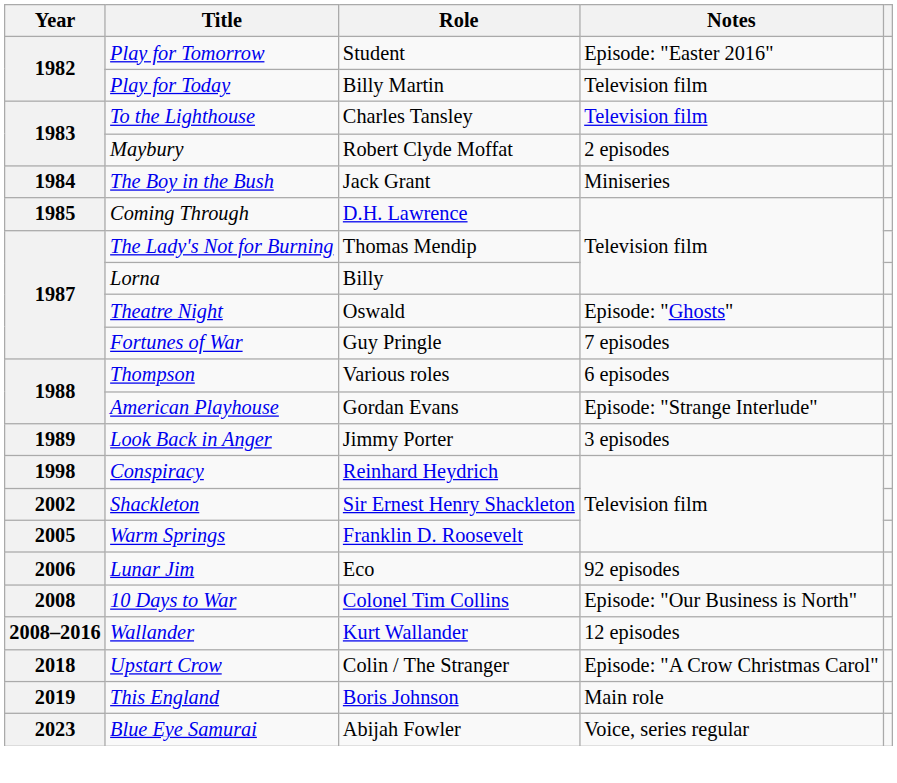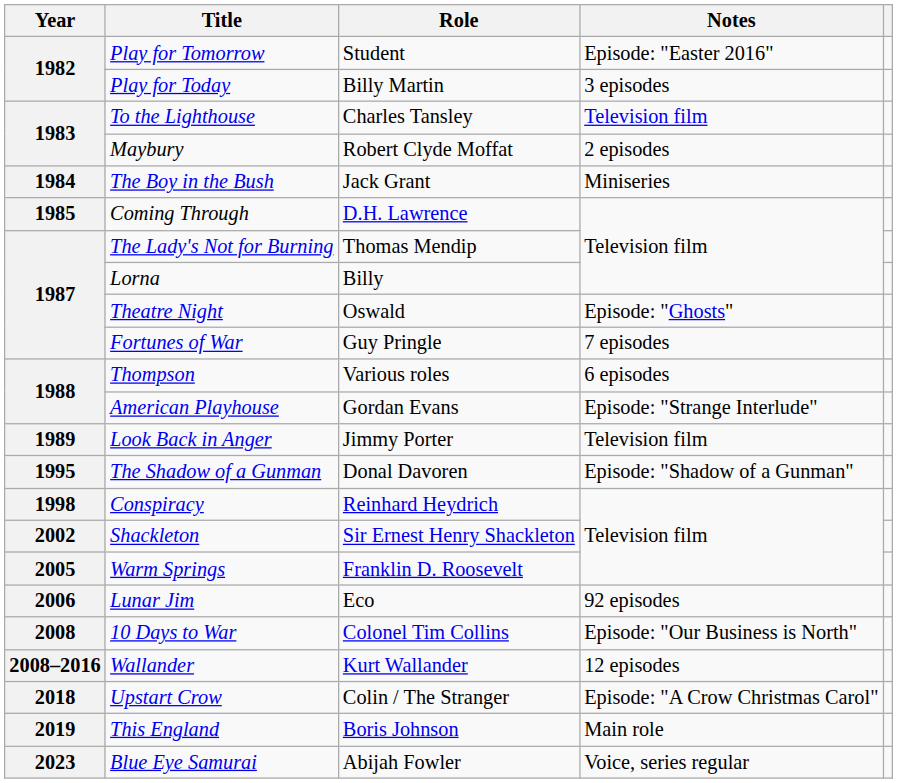 <table class="wikitable sortable plainrowheaders" style="margin-right: 0;">
 <tr>
 <th scope="col">Year</th>
 <th scope="col">Title</th>
 <th scope="col">Role</th>
 <th scope="col">Notes</th>
 <th scope="col"></th>
 </tr>
 <tr>
 <th rowspan="2" scope="row">1982</th>
 <td><em><a href='#'>Play for Tomorrow</a></em></td>
 <td>Student</td>
 <td>Episode: "Easter 2016"</td>
 <td style="text-align: center;"></td>
 </tr>
 <tr>
 <td><em><a href='#'>Play for Today</a></em></td>
 <td>Billy Martin</td>
-<td>Television film</td>
+<td>3 episodes</td>
 <td style="text-align: center;"></td>
 </tr>
 <tr>
 <th rowspan="2" scope="row">1983</th>
 <td><em><a href='#'>To the Lighthouse</a></em></td>
 <td>Charles Tansley</td>
 <td><a href='#'>Television film</a></td>
 <td style="text-align: center;"></td>
 </tr>
 <tr>
 <td><em>Maybury</em></td>
 <td>Robert Clyde Moffat</td>
 <td>2 episodes</td>
 <td style="text-align: center;"></td>
 </tr>
 <tr>
 <th scope="row">1984</th>
 <td><em><a href='#'>The Boy in the Bush</a></em></td>
 <td>Jack Grant</td>
 <td>Miniseries</td>
 <td style="text-align: center;"></td>
 </tr>
 <tr>
 <th scope="row">1985</th>
 <td><em>Coming Through</em></td>
 <td><a href='#'>D.H. Lawrence</a></td>
 <td rowspan="3">Television film</td>
 <td style="text-align: center;"></td>
 </tr>
 <tr>
 <th rowspan="4" scope="row">1987</th>
 <td><em><a href='#'>The Lady's Not for Burning</a></em></td>
 <td>Thomas Mendip</td>
 <td style="text-align: center;"></td>
 </tr>
 <tr>
 <td><em>Lorna</em></td>
 <td>Billy</td>
 <td style="text-align: center;"></td>
 </tr>
 <tr>
 <td><em><a href='#'>Theatre Night</a></em></td>
 <td>Oswald</td>
 <td>Episode: "<a href='#'>Ghosts</a>"</td>
 <td style="text-align: center;"></td>
 </tr>
 <tr>
 <td><em><a href='#'>Fortunes of War</a></em></td>
 <td>Guy Pringle</td>
 <td>7 episodes</td>
 <td style="text-align: center;"></td>
 </tr>
 <tr>
 <th rowspan="2" scope="row">1988</th>
 <td><em><a href='#'>Thompson</a></em></td>
 <td>Various roles</td>
 <td>6 episodes</td>
 <td style="text-align: center;"></td>
 </tr>
 <tr>
 <td><em><a href='#'>American Playhouse</a></em></td>
 <td>Gordan Evans</td>
 <td>Episode: "Strange Interlude"</td>
 <td style="text-align: center;"></td>
 </tr>
 <tr>
 <th scope="row">1989</th>
 <td><em><a href='#'>Look Back in Anger</a></em></td>
 <td>Jimmy Porter</td>
-<td>3 episodes</td>
+<td>Television film</td>
+<td style="text-align: center;"></td>
+</tr>
+<tr>
+<th scope="row">1995</th>
+<td><em><a href='#'>The Shadow of a Gunman</a></em></td>
+<td>Donal Davoren</td>
+<td>Episode: "Shadow of a Gunman"</td>
 <td style="text-align: center;"></td>
 </tr>
 <tr>
 <th scope="row">1998</th>
 <td><em><a href='#'>Conspiracy</a></em></td>
 <td><a href='#'>Reinhard Heydrich</a></td>
 <td rowspan="3">Television film</td>
 <td style="text-align: center;"></td>
 </tr>
 <tr>
 <th scope="row">2002</th>
 <td><em><a href='#'>Shackleton</a></em></td>
 <td><a href='#'>Sir Ernest Henry Shackleton</a></td>
 <td style="text-align: center;"></td>
 </tr>
 <tr>
 <th scope="row">2005</th>
 <td><em><a href='#'>Warm Springs</a></em></td>
 <td><a href='#'>Franklin D. Roosevelt</a></td>
 <td style="text-align: center;"></td>
 </tr>
 <tr>
 <th scope="row">2006</th>
 <td><em><a href='#'>Lunar Jim</a></em></td>
 <td>Eco</td>
 <td>92 episodes</td>
 <td style="text-align: center;"></td>
 </tr>
 <tr>
 <th scope="row">2008</th>
 <td><em><a href='#'>10 Days to War</a></em></td>
 <td><a href='#'>Colonel Tim Collins</a></td>
 <td>Episode: "Our Business is North"</td>
 <td style="text-align: center;"></td>
 </tr>
 <tr>
 <th scope="row">2008–2016</th>
 <td><em><a href='#'>Wallander</a></em></td>
 <td><a href='#'>Kurt Wallander</a></td>
 <td>12 episodes</td>
 <td style="text-align: center;"></td>
 </tr>
 <tr>
 <th scope="row">2018</th>
 <td><em><a href='#'>Upstart Crow</a></em></td>
 <td>Colin / The Stranger</td>
 <td>Episode: "A Crow Christmas Carol"</td>
 <td style="text-align: center;"></td>
 </tr>
 <tr>
 <th scope="row">2019</th>
 <td><em><a href='#'>This England</a></em></td>
 <td><a href='#'>Boris Johnson</a></td>
 <td>Main role</td>
 <td style="text-align: center;"></td>
 </tr>
 <tr>
 <th scope="row">2023</th>
 <td><em><a href='#'>Blue Eye Samurai</a></em></td>
 <td>Abijah Fowler</td>
 <td>Voice, series regular</td>
 <td style="text-align: center;"></td>
 </tr>
 </table>
